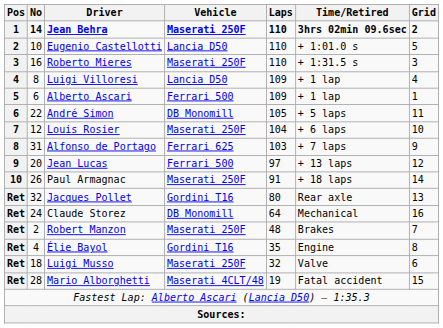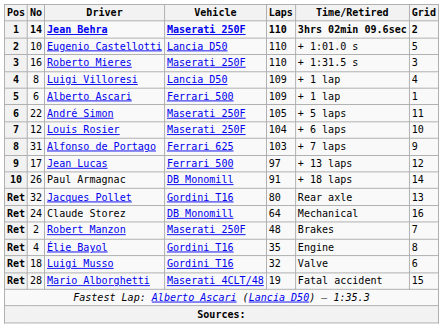 <table class="wikitable" style="font-size: 85%;">
 <tr>
 <th>Pos</th>
 <th>No</th>
 <th>Driver</th>
 <th>Vehicle</th>
 <th>Laps</th>
 <th>Time/Retired</th>
 <th>Grid</th>
 </tr>
 <tr>
 <th>1</th>
 <td align="center"><strong>14</strong></td>
 <td> <strong><a href='#'>Jean Behra</a></strong></td>
 <td><strong><a href='#'>Maserati 250F</a></strong></td>
 <td><strong>110</strong></td>
 <td><strong>3hrs 02min 09.6sec</strong></td>
 <td><strong>2</strong></td>
 </tr>
 <tr>
 <th>2</th>
 <td align="center">10</td>
 <td> <a href='#'>Eugenio Castellotti</a></td>
 <td><a href='#'>Lancia D50</a></td>
 <td>110</td>
 <td>+ 1:01.0 s</td>
 <td>5</td>
 </tr>
 <tr>
 <th>3</th>
 <td align="center">16</td>
 <td> <a href='#'>Roberto Mieres</a></td>
 <td><a href='#'>Maserati 250F</a></td>
 <td>110</td>
 <td>+ 1:31.5 s</td>
 <td>3</td>
 </tr>
 <tr>
 <th>4</th>
 <td align="center">8</td>
 <td> <a href='#'>Luigi Villoresi</a></td>
 <td><a href='#'>Lancia D50</a></td>
 <td>109</td>
 <td>+ 1 lap</td>
 <td>4</td>
 </tr>
 <tr>
 <th>5</th>
 <td align="center">6</td>
 <td> <a href='#'>Alberto Ascari</a></td>
 <td><a href='#'>Ferrari 500</a></td>
 <td>109</td>
 <td>+ 1 lap</td>
 <td>1</td>
 </tr>
 <tr>
 <th>6</th>
 <td align="center">22</td>
 <td> <a href='#'>André Simon</a></td>
-<td><a href='#'>DB Monomill</a></td>
+<td><a href='#'>Maserati 250F</a></td>
 <td>105</td>
 <td>+ 5 laps</td>
 <td>11</td>
 </tr>
 <tr>
 <th>7</th>
 <td align="center">12</td>
 <td> <a href='#'>Louis Rosier</a></td>
 <td><a href='#'>Maserati 250F</a></td>
 <td>104</td>
 <td>+ 6 laps</td>
 <td>10</td>
 </tr>
 <tr>
 <th>8</th>
 <td align="center">31</td>
 <td> <a href='#'>Alfonso de Portago</a></td>
 <td><a href='#'>Ferrari 625</a></td>
 <td>103</td>
 <td>+ 7 laps</td>
 <td>9</td>
 </tr>
 <tr>
 <th>9</th>
-<td align="center">20</td>
+<td align="center">17</td>
 <td> <a href='#'>Jean Lucas</a></td>
 <td><a href='#'>Ferrari 500</a></td>
 <td>97</td>
 <td>+ 13 laps</td>
 <td>12</td>
 </tr>
 <tr>
 <th>10</th>
 <td align="center">26</td>
 <td> Paul Armagnac</td>
-<td><a href='#'>Maserati 250F</a></td>
+<td><a href='#'>DB Monomill</a></td>
 <td>91</td>
 <td>+ 18 laps</td>
 <td>14</td>
 </tr>
 <tr>
 <th>Ret</th>
 <td align="center">32</td>
 <td> <a href='#'>Jacques Pollet</a></td>
 <td><a href='#'>Gordini T16</a></td>
 <td>80</td>
 <td>Rear axle</td>
 <td>13</td>
 </tr>
 <tr>
 <th>Ret</th>
 <td align="center">24</td>
 <td> Claude Storez</td>
 <td><a href='#'>DB Monomill</a></td>
 <td>64</td>
 <td>Mechanical</td>
 <td>16</td>
 </tr>
 <tr>
 <th>Ret</th>
 <td align="center">2</td>
 <td> <a href='#'>Robert Manzon</a></td>
 <td><a href='#'>Maserati 250F</a></td>
 <td>48</td>
 <td>Brakes</td>
 <td>7</td>
 </tr>
 <tr>
 <th>Ret</th>
 <td align="center">4</td>
 <td> <a href='#'>Élie Bayol</a></td>
 <td><a href='#'>Gordini T16</a></td>
 <td>35</td>
 <td>Engine</td>
 <td>8</td>
 </tr>
 <tr>
 <th>Ret</th>
 <td align="center">18</td>
 <td> <a href='#'>Luigi Musso</a></td>
-<td><a href='#'>Maserati 250F</a></td>
+<td><a href='#'>Gordini T16</a></td>
 <td>32</td>
 <td>Valve</td>
 <td>6</td>
 </tr>
 <tr>
 <th>Ret</th>
 <td align="center">28</td>
 <td> <a href='#'>Mario Alborghetti</a></td>
 <td><a href='#'>Maserati 4CLT/48</a></td>
 <td>19</td>
 <td>Fatal accident</td>
 <td>15</td>
 </tr>
 <tr>
 <td colspan="8" align="center"><em>Fastest Lap: <a href='#'>Alberto Ascari</a> (<a href='#'>Lancia D50</a>) – 1:35.3</em></td>
 </tr>
 <tr>
 <th colspan="8">Sources: </th>
 </tr>
 </table>
